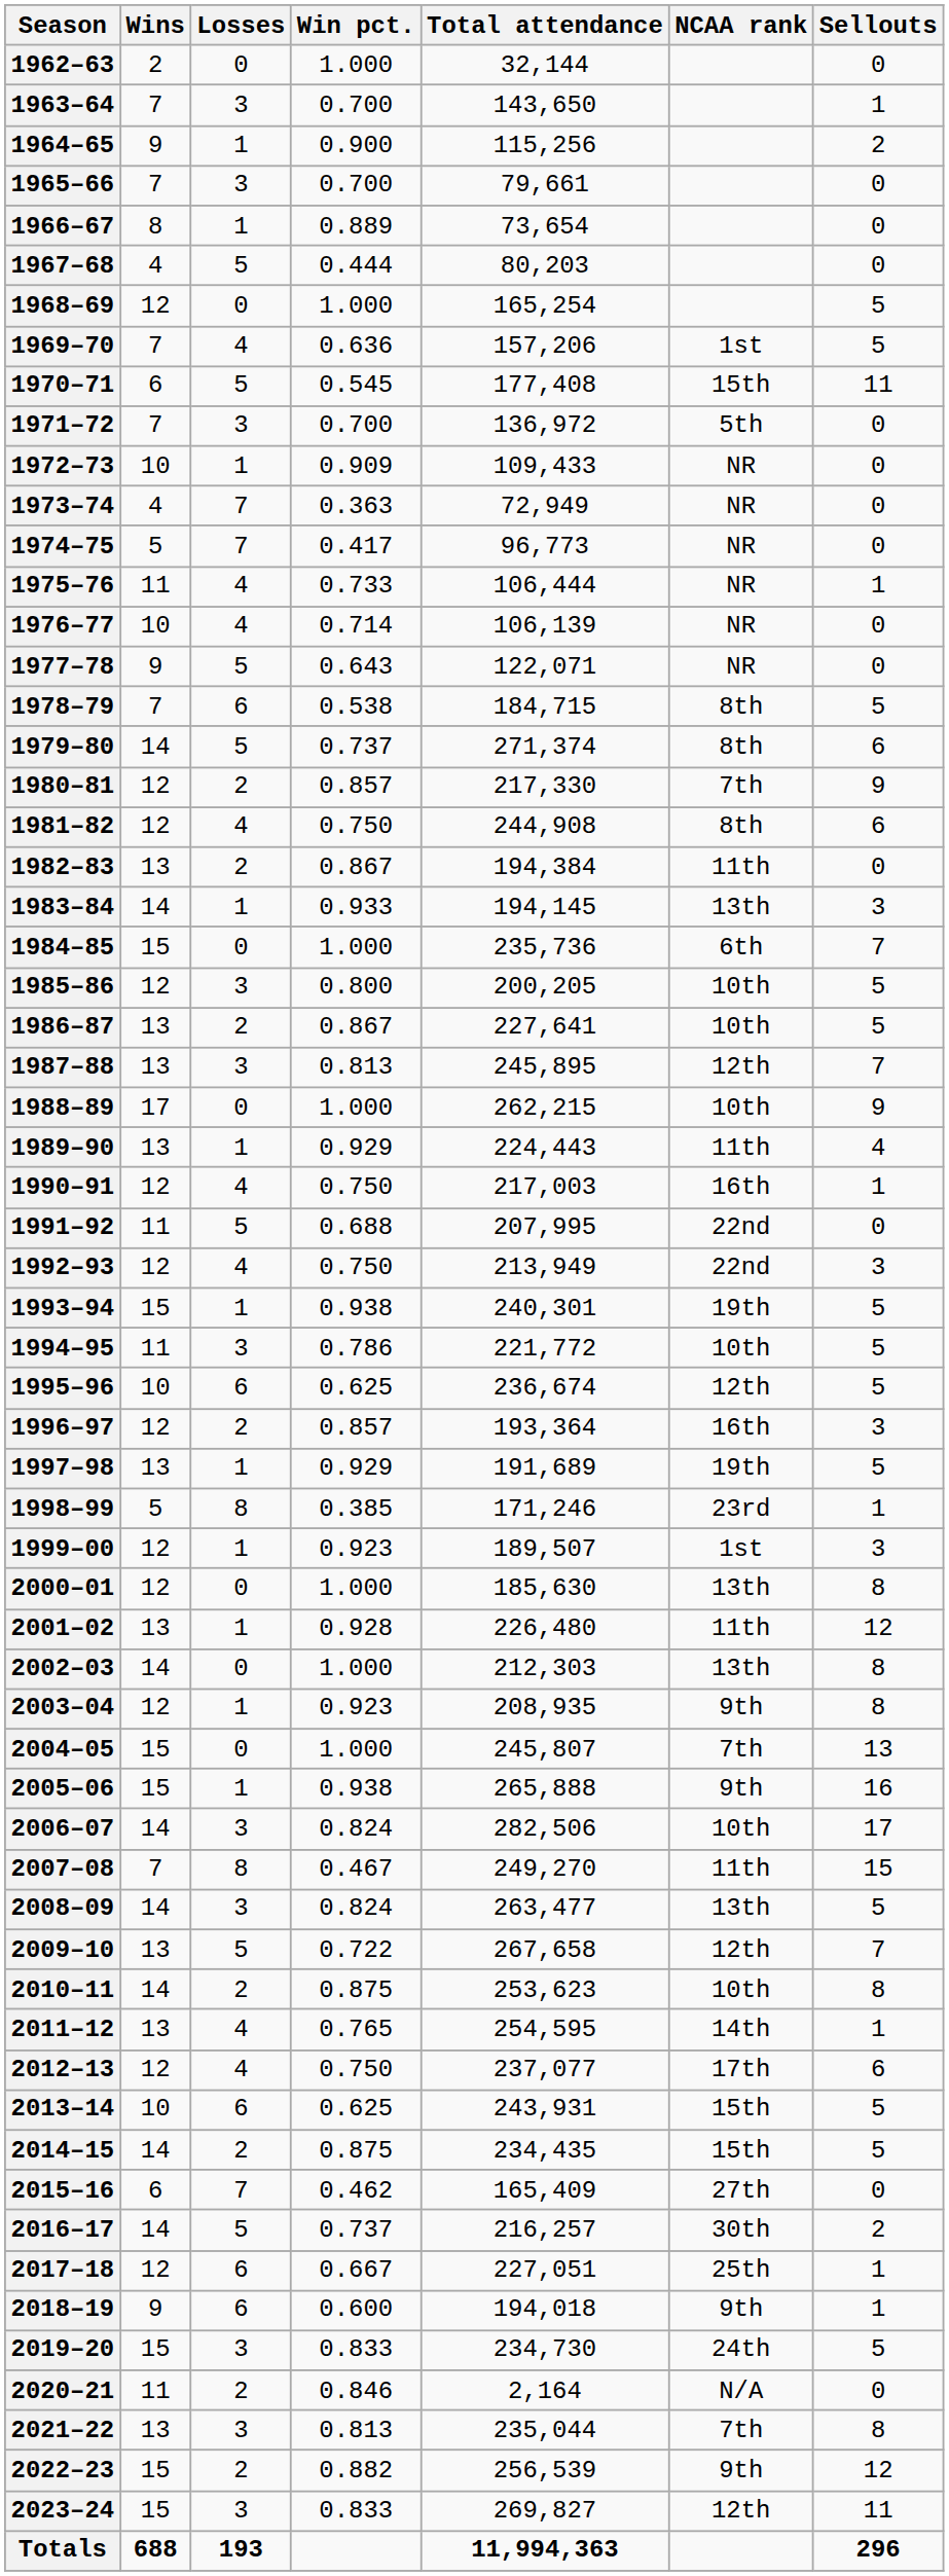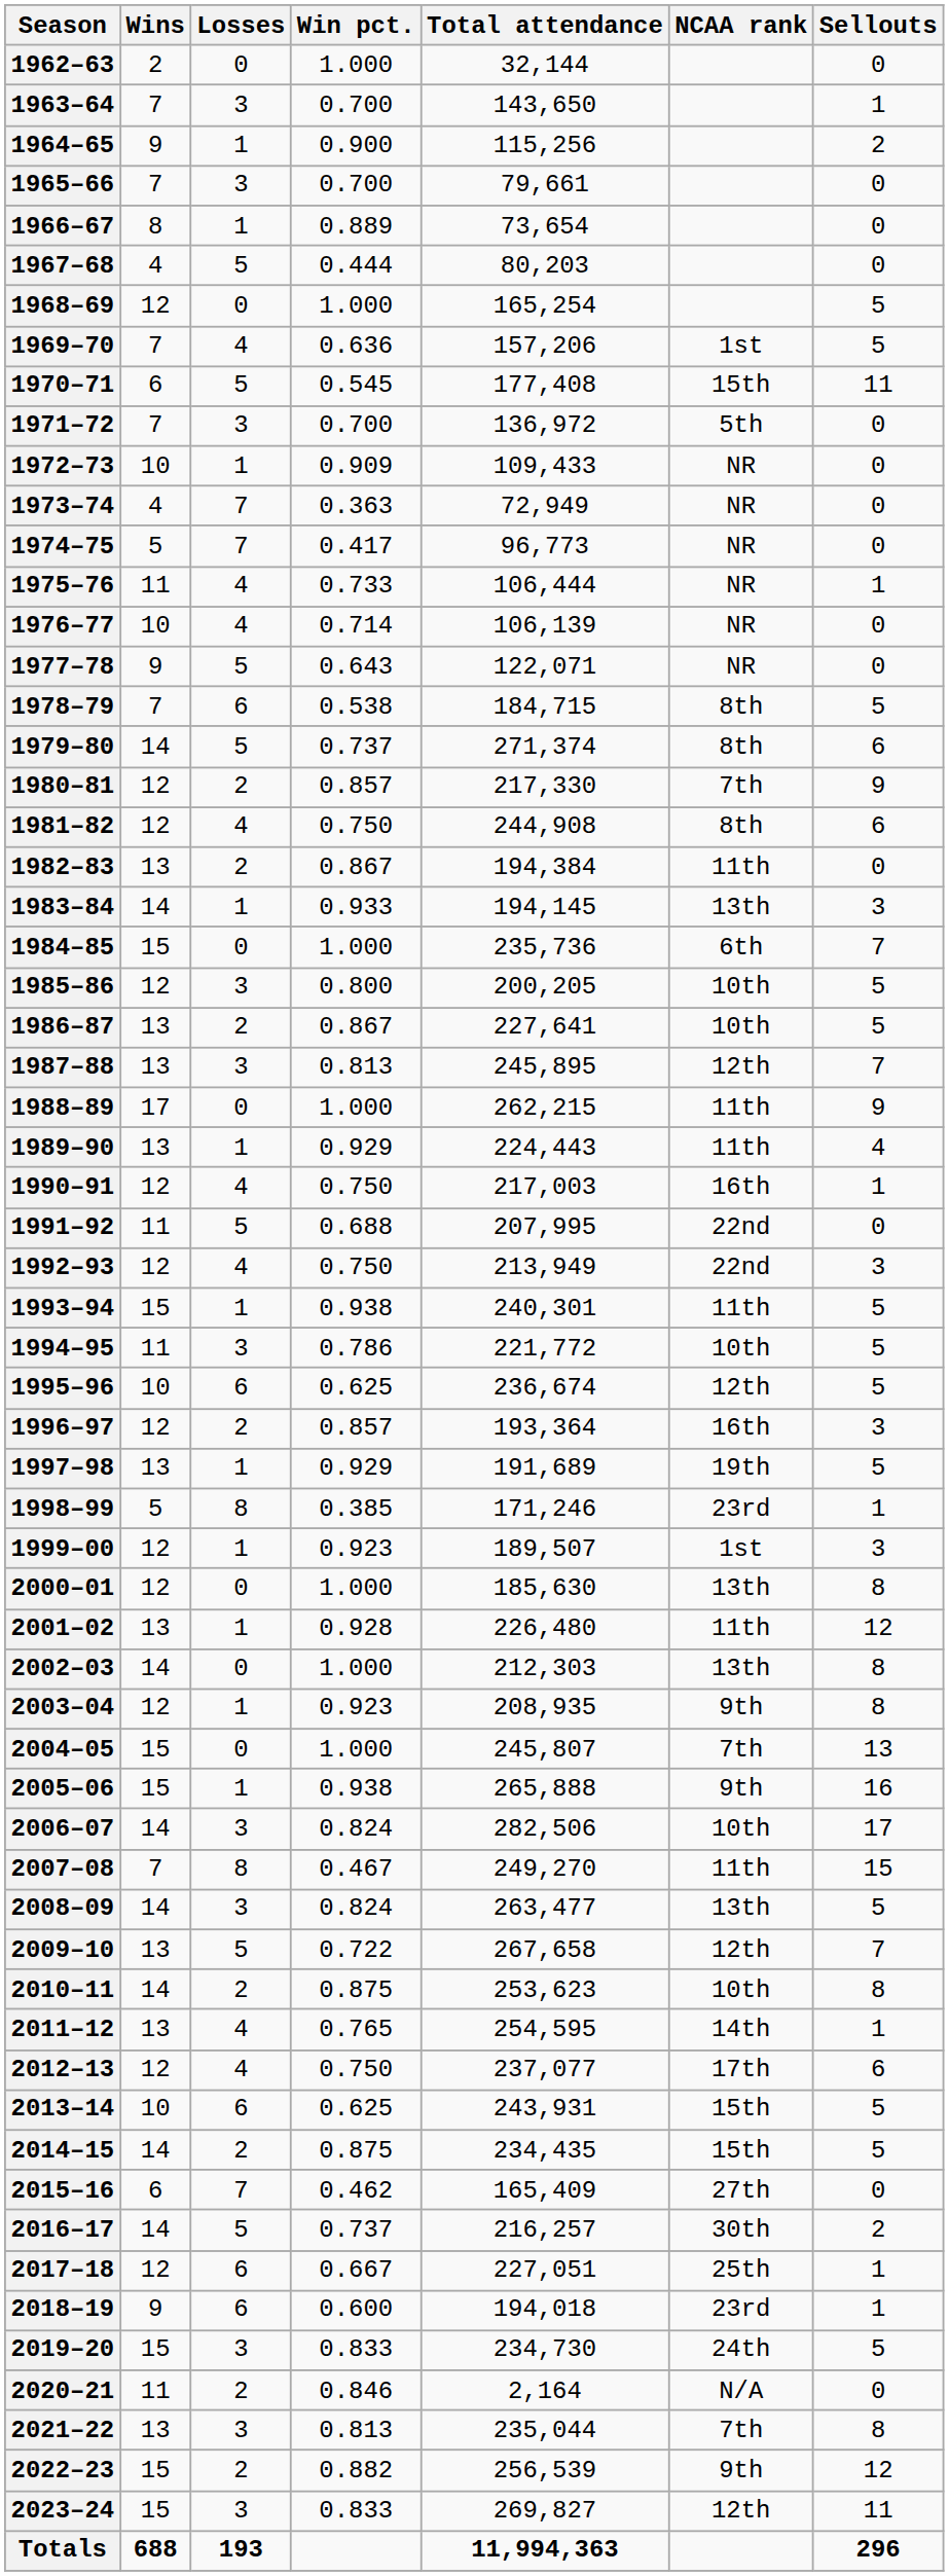 <table role="presentation" class="wikitable sortable mw-collapsible  mw-collapsed" cellpadding="1" border="1" cellspacing="0" style="text-align:center;">
 <tr>
 <th scope="col">Season</th>
 <th scope="col">Wins</th>
 <th scope="col">Losses</th>
 <th scope="col">Win pct.</th>
 <th scope="col">Total attendance</th>
 <th scope="col">NCAA rank</th>
 <th scope="col">Sellouts</th>
 </tr>
 <tr>
 <th scope="row">1962–63</th>
 <td>2</td>
 <td>0</td>
 <td>1.000</td>
 <td>32,144</td>
 <td></td>
 <td>0</td>
 </tr>
 <tr>
 <th scope="row">1963–64</th>
 <td>7</td>
 <td>3</td>
 <td>0.700</td>
 <td>143,650</td>
 <td></td>
 <td>1</td>
 </tr>
 <tr>
 <th scope="row">1964–65</th>
 <td>9</td>
 <td>1</td>
 <td>0.900</td>
 <td>115,256</td>
 <td></td>
 <td>2</td>
 </tr>
 <tr>
 <th scope="row">1965–66</th>
 <td>7</td>
 <td>3</td>
 <td>0.700</td>
 <td>79,661</td>
 <td></td>
 <td>0</td>
 </tr>
 <tr>
 <th scope="row">1966–67</th>
 <td>8</td>
 <td>1</td>
 <td>0.889</td>
 <td>73,654</td>
 <td></td>
 <td>0</td>
 </tr>
 <tr>
 <th scope="row">1967–68</th>
 <td>4</td>
 <td>5</td>
 <td>0.444</td>
 <td>80,203</td>
 <td></td>
 <td>0</td>
 </tr>
 <tr>
 <th scope="row">1968–69</th>
 <td>12</td>
 <td>0</td>
 <td>1.000</td>
 <td>165,254</td>
 <td></td>
 <td>5</td>
 </tr>
 <tr>
 <th scope="row">1969–70</th>
 <td>7</td>
 <td>4</td>
 <td>0.636</td>
 <td>157,206</td>
 <td>1st</td>
 <td>5</td>
 </tr>
 <tr>
 <th scope="row">1970–71</th>
 <td>6</td>
 <td>5</td>
 <td>0.545</td>
 <td>177,408</td>
 <td>15th</td>
 <td>11</td>
 </tr>
 <tr>
 <th scope="row">1971–72</th>
 <td>7</td>
 <td>3</td>
 <td>0.700</td>
 <td>136,972</td>
 <td>5th</td>
 <td>0</td>
 </tr>
 <tr>
 <th scope="row">1972–73</th>
 <td>10</td>
 <td>1</td>
 <td>0.909</td>
 <td>109,433</td>
 <td>NR</td>
 <td>0</td>
 </tr>
 <tr>
 <th scope="row">1973–74</th>
 <td>4</td>
 <td>7</td>
 <td>0.363</td>
 <td>72,949</td>
 <td>NR</td>
 <td>0</td>
 </tr>
 <tr>
 <th scope="row">1974–75</th>
 <td>5</td>
 <td>7</td>
 <td>0.417</td>
 <td>96,773</td>
 <td>NR</td>
 <td>0</td>
 </tr>
 <tr>
 <th scope="row">1975–76</th>
 <td>11</td>
 <td>4</td>
 <td>0.733</td>
 <td>106,444</td>
 <td>NR</td>
 <td>1</td>
 </tr>
 <tr>
 <th scope="row">1976–77</th>
 <td>10</td>
 <td>4</td>
 <td>0.714</td>
 <td>106,139</td>
 <td>NR</td>
 <td>0</td>
 </tr>
 <tr>
 <th scope="row">1977–78</th>
 <td>9</td>
 <td>5</td>
 <td>0.643</td>
 <td>122,071</td>
 <td>NR</td>
 <td>0</td>
 </tr>
 <tr>
 <th scope="row">1978–79</th>
 <td>7</td>
 <td>6</td>
 <td>0.538</td>
 <td>184,715</td>
 <td>8th</td>
 <td>5</td>
 </tr>
 <tr>
 <th scope="row">1979–80</th>
 <td>14</td>
 <td>5</td>
 <td>0.737</td>
 <td>271,374</td>
 <td>8th</td>
 <td>6</td>
 </tr>
 <tr>
 <th scope="row">1980–81</th>
 <td>12</td>
 <td>2</td>
 <td>0.857</td>
 <td>217,330</td>
 <td>7th</td>
 <td>9</td>
 </tr>
 <tr>
 <th scope="row">1981–82</th>
 <td>12</td>
 <td>4</td>
 <td>0.750</td>
 <td>244,908</td>
 <td>8th</td>
 <td>6</td>
 </tr>
 <tr>
 <th scope="row">1982–83</th>
 <td>13</td>
 <td>2</td>
 <td>0.867</td>
 <td>194,384</td>
 <td>11th</td>
 <td>0</td>
 </tr>
 <tr>
 <th scope="row">1983–84</th>
 <td>14</td>
 <td>1</td>
 <td>0.933</td>
 <td>194,145</td>
 <td>13th</td>
 <td>3</td>
 </tr>
 <tr>
 <th scope="row">1984–85</th>
 <td>15</td>
 <td>0</td>
 <td>1.000</td>
 <td>235,736</td>
 <td>6th</td>
 <td>7</td>
 </tr>
 <tr>
 <th scope="row">1985–86</th>
 <td>12</td>
 <td>3</td>
 <td>0.800</td>
 <td>200,205</td>
 <td>10th</td>
 <td>5</td>
 </tr>
 <tr>
 <th scope="row">1986–87</th>
 <td>13</td>
 <td>2</td>
 <td>0.867</td>
 <td>227,641</td>
 <td>10th</td>
 <td>5</td>
 </tr>
 <tr>
 <th scope="row">1987–88</th>
 <td>13</td>
 <td>3</td>
 <td>0.813</td>
 <td>245,895</td>
 <td>12th</td>
 <td>7</td>
 </tr>
 <tr>
 <th scope="row">1988–89</th>
 <td>17</td>
 <td>0</td>
 <td>1.000</td>
 <td>262,215</td>
-<td>10th</td>
+<td>11th</td>
 <td>9</td>
 </tr>
 <tr>
 <th scope="row">1989–90</th>
 <td>13</td>
 <td>1</td>
 <td>0.929</td>
 <td>224,443</td>
 <td>11th</td>
 <td>4</td>
 </tr>
 <tr>
 <th scope="row">1990–91</th>
 <td>12</td>
 <td>4</td>
 <td>0.750</td>
 <td>217,003</td>
 <td>16th</td>
 <td>1</td>
 </tr>
 <tr>
 <th scope="row">1991–92</th>
 <td>11</td>
 <td>5</td>
 <td>0.688</td>
 <td>207,995</td>
 <td>22nd</td>
 <td>0</td>
 </tr>
 <tr>
 <th scope="row">1992–93</th>
 <td>12</td>
 <td>4</td>
 <td>0.750</td>
 <td>213,949</td>
 <td>22nd</td>
 <td>3</td>
 </tr>
 <tr>
 <th scope="row">1993–94</th>
 <td>15</td>
 <td>1</td>
 <td>0.938</td>
 <td>240,301</td>
-<td>19th</td>
+<td>11th</td>
 <td>5</td>
 </tr>
 <tr>
 <th scope="row">1994–95</th>
 <td>11</td>
 <td>3</td>
 <td>0.786</td>
 <td>221,772</td>
 <td>10th</td>
 <td>5</td>
 </tr>
 <tr>
 <th scope="row">1995–96</th>
 <td>10</td>
 <td>6</td>
 <td>0.625</td>
 <td>236,674</td>
 <td>12th</td>
 <td>5</td>
 </tr>
 <tr>
 <th scope="row">1996–97</th>
 <td>12</td>
 <td>2</td>
 <td>0.857</td>
 <td>193,364</td>
 <td>16th</td>
 <td>3</td>
 </tr>
 <tr>
 <th scope="row">1997–98</th>
 <td>13</td>
 <td>1</td>
 <td>0.929</td>
 <td>191,689</td>
 <td>19th</td>
 <td>5</td>
 </tr>
 <tr>
 <th scope="row">1998–99</th>
 <td>5</td>
 <td>8</td>
 <td>0.385</td>
 <td>171,246</td>
 <td>23rd</td>
 <td>1</td>
 </tr>
 <tr>
 <th scope="row">1999–00</th>
 <td>12</td>
 <td>1</td>
 <td>0.923</td>
 <td>189,507</td>
 <td>1st</td>
 <td>3</td>
 </tr>
 <tr>
 <th scope="row">2000–01</th>
 <td>12</td>
 <td>0</td>
 <td>1.000</td>
 <td>185,630</td>
 <td>13th</td>
 <td>8</td>
 </tr>
 <tr>
 <th scope="row">2001–02</th>
 <td>13</td>
 <td>1</td>
 <td>0.928</td>
 <td>226,480</td>
 <td>11th</td>
 <td>12</td>
 </tr>
 <tr>
 <th scope="row">2002–03</th>
 <td>14</td>
 <td>0</td>
 <td>1.000</td>
 <td>212,303</td>
 <td>13th</td>
 <td>8</td>
 </tr>
 <tr>
 <th scope="row">2003–04</th>
 <td>12</td>
 <td>1</td>
 <td>0.923</td>
 <td>208,935</td>
 <td>9th</td>
 <td>8</td>
 </tr>
 <tr>
 <th scope="row">2004–05</th>
 <td>15</td>
 <td>0</td>
 <td>1.000</td>
 <td>245,807</td>
 <td>7th</td>
 <td>13</td>
 </tr>
 <tr>
 <th scope="row">2005–06</th>
 <td>15</td>
 <td>1</td>
 <td>0.938</td>
 <td>265,888</td>
 <td>9th</td>
 <td>16</td>
 </tr>
 <tr>
 <th scope="row">2006–07</th>
 <td>14</td>
 <td>3</td>
 <td>0.824</td>
 <td>282,506</td>
 <td>10th</td>
 <td>17</td>
 </tr>
 <tr>
 <th scope="row">2007–08</th>
 <td>7</td>
 <td>8</td>
 <td>0.467</td>
 <td>249,270</td>
 <td>11th</td>
 <td>15</td>
 </tr>
 <tr>
 <th scope="row">2008–09</th>
 <td>14</td>
 <td>3</td>
 <td>0.824</td>
 <td>263,477</td>
 <td>13th</td>
 <td>5</td>
 </tr>
 <tr>
 <th scope="row">2009–10</th>
 <td>13</td>
 <td>5</td>
 <td>0.722</td>
 <td>267,658</td>
 <td>12th</td>
 <td>7</td>
 </tr>
 <tr>
 <th scope="row">2010–11</th>
 <td>14</td>
 <td>2</td>
 <td>0.875</td>
 <td>253,623</td>
 <td>10th</td>
 <td>8</td>
 </tr>
 <tr>
 <th scope="row">2011–12</th>
 <td>13</td>
 <td>4</td>
 <td>0.765</td>
 <td>254,595</td>
 <td>14th</td>
 <td>1</td>
 </tr>
 <tr>
 <th scope="row">2012–13</th>
 <td>12</td>
 <td>4</td>
 <td>0.750</td>
 <td>237,077</td>
 <td>17th</td>
 <td>6</td>
 </tr>
 <tr>
 <th scope="row">2013–14</th>
 <td>10</td>
 <td>6</td>
 <td>0.625</td>
 <td>243,931</td>
 <td>15th</td>
 <td>5</td>
 </tr>
 <tr>
 <th scope="row">2014–15</th>
 <td>14</td>
 <td>2</td>
 <td>0.875</td>
 <td>234,435</td>
 <td>15th</td>
 <td>5</td>
 </tr>
 <tr>
 <th scope="row">2015–16</th>
 <td>6</td>
 <td>7</td>
 <td>0.462</td>
 <td>165,409</td>
 <td>27th</td>
 <td>0</td>
 </tr>
 <tr>
 <th scope="row">2016–17</th>
 <td>14</td>
 <td>5</td>
 <td>0.737</td>
 <td>216,257</td>
 <td>30th</td>
 <td>2</td>
 </tr>
 <tr>
 <th scope="row">2017–18</th>
 <td>12</td>
 <td>6</td>
 <td>0.667</td>
 <td>227,051</td>
 <td>25th</td>
 <td>1</td>
 </tr>
 <tr>
 <th scope="row">2018–19</th>
 <td>9</td>
 <td>6</td>
 <td>0.600</td>
 <td>194,018</td>
-<td>9th</td>
+<td>23rd</td>
 <td>1</td>
 </tr>
 <tr>
 <th scope="row">2019–20</th>
 <td>15</td>
 <td>3</td>
 <td>0.833</td>
 <td>234,730</td>
 <td>24th</td>
 <td>5</td>
 </tr>
 <tr>
 <th scope="row">2020–21</th>
 <td>11</td>
 <td>2</td>
 <td>0.846</td>
 <td>2,164</td>
 <td>N/A</td>
 <td>0</td>
 </tr>
 <tr>
 <th scope="row">2021–22</th>
 <td>13</td>
 <td>3</td>
 <td>0.813</td>
 <td>235,044</td>
 <td>7th</td>
 <td>8</td>
 </tr>
 <tr>
 <th scope="row">2022–23</th>
 <td>15</td>
 <td>2</td>
 <td>0.882</td>
 <td>256,539</td>
 <td>9th</td>
 <td>12</td>
 </tr>
 <tr>
 <th scope="row">2023–24</th>
 <td>15</td>
 <td>3</td>
 <td>0.833</td>
 <td>269,827</td>
 <td>12th</td>
 <td>11</td>
 </tr>
 <tr>
 <th scope="row">Totals</th>
 <td><strong>688</strong></td>
 <td><strong>193</strong></td>
 <td><strong></strong></td>
 <td><strong>11,994,363</strong></td>
 <td></td>
 <td><strong>296</strong></td>
 </tr>
 </table>
